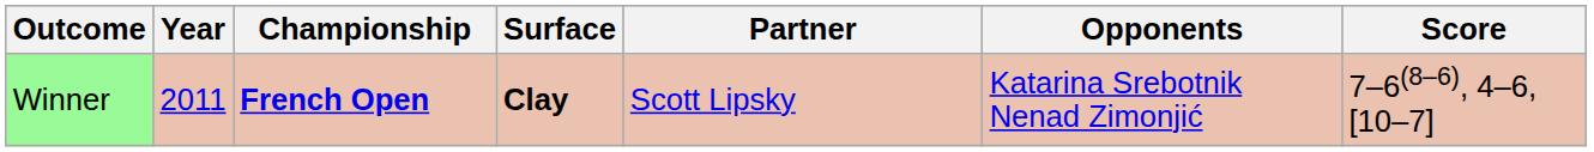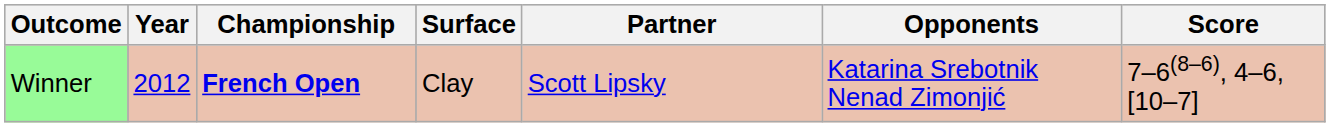 <table class="sortable wikitable">
 <tr>
 <th>Outcome</th>
 <th>Year</th>
 <th width=130>Championship</th>
 <th>Surface</th>
 <th width=180>Partner</th>
 <th width=180>Opponents</th>
 <th width=120>Score</th>
 </tr>
 <tr bgcolor=#ebc2af>
 <td bgcolor=#98fb98>Winner</td>
-<td><a href='#'>2011</a></td>
+<td><a href='#'>2012</a></td>
 <td><strong><a href='#'>French Open</a></strong></td>
-<td><strong>Clay</strong></td>
+<td>Clay</td>
 <td> <a href='#'>Scott Lipsky</a></td>
 <td> <a href='#'>Katarina Srebotnik</a> <br>  <a href='#'>Nenad Zimonjić</a></td>
 <td>7–6<sup>(8–6)</sup>, 4–6, [10–7]</td>
 </tr>
 </table>
